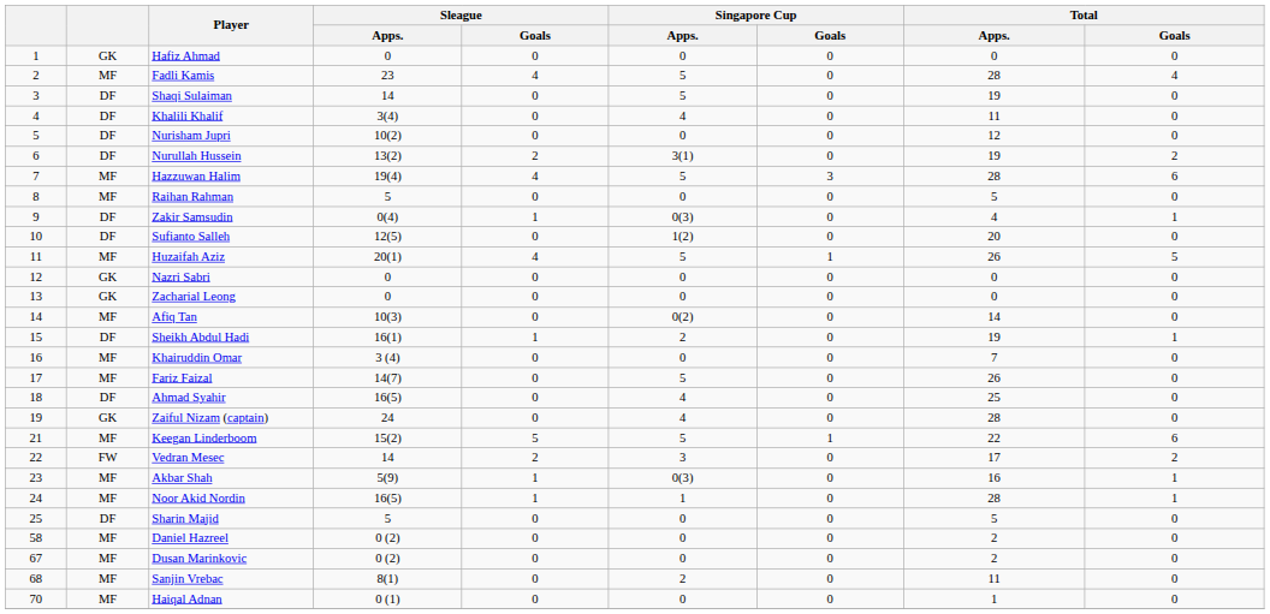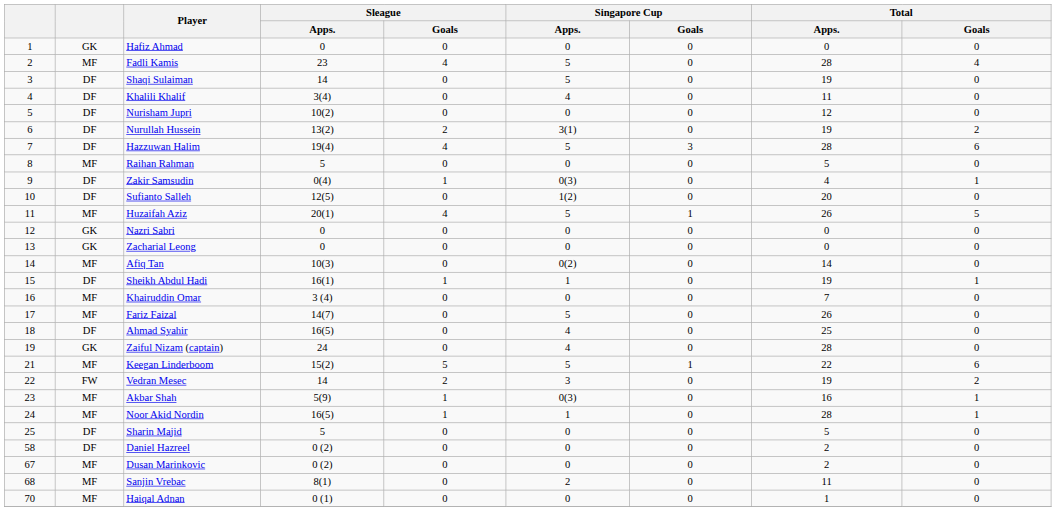 <table class="wikitable" style="text-align:center; font-size:100%; width:80%;">
 <tr>
 <th rowspan=2></th>
 <th rowspan=2></th>
 <th rowspan=2 width="200">Player</th>
 <th colspan=2 width="105">Sleague</th>
 <th colspan=2 width="105">Singapore Cup</th>
 <th colspan=2 width="130">Total</th>
 </tr>
 <tr>
 <th>Apps.</th>
 <th>Goals</th>
 <th>Apps.</th>
 <th>Goals</th>
 <th>Apps.</th>
 <th>Goals</th>
 </tr>
 <tr>
 <td>1</td>
 <td>GK</td>
 <td align="left"><a href='#'>Hafiz Ahmad</a></td>
 <td>0</td>
 <td>0</td>
 <td>0</td>
 <td>0</td>
 <td>0</td>
 <td>0</td>
 </tr>
 <tr>
 <td>2</td>
 <td>MF</td>
 <td align="left"><a href='#'>Fadli Kamis</a></td>
 <td>23</td>
 <td>4</td>
 <td>5</td>
 <td>0</td>
 <td>28</td>
 <td>4</td>
 </tr>
 <tr>
 <td>3</td>
 <td>DF</td>
 <td align="left"><a href='#'>Shaqi Sulaiman</a></td>
 <td>14</td>
 <td>0</td>
 <td>5</td>
 <td>0</td>
 <td>19</td>
 <td>0</td>
 </tr>
 <tr>
 <td>4</td>
 <td>DF</td>
 <td align="left"><a href='#'>Khalili Khalif</a></td>
 <td>3(4)</td>
 <td>0</td>
 <td>4</td>
 <td>0</td>
 <td>11</td>
 <td>0</td>
 </tr>
 <tr>
 <td>5</td>
 <td>DF</td>
 <td align="left"><a href='#'>Nurisham Jupri</a></td>
 <td>10(2)</td>
 <td>0</td>
 <td>0</td>
 <td>0</td>
 <td>12</td>
 <td>0</td>
 </tr>
 <tr>
 <td>6</td>
 <td>DF</td>
 <td align="left"><a href='#'>Nurullah Hussein</a></td>
 <td>13(2)</td>
 <td>2</td>
 <td>3(1)</td>
 <td>0</td>
 <td>19</td>
 <td>2</td>
 </tr>
 <tr>
 <td>7</td>
-<td>MF</td>
+<td>DF</td>
 <td align="left"><a href='#'>Hazzuwan Halim</a></td>
 <td>19(4)</td>
 <td>4</td>
 <td>5</td>
 <td>3</td>
 <td>28</td>
 <td>6</td>
 </tr>
 <tr>
 <td>8</td>
 <td>MF</td>
 <td align="left"><a href='#'>Raihan Rahman</a></td>
 <td>5</td>
 <td>0</td>
 <td>0</td>
 <td>0</td>
 <td>5</td>
 <td>0</td>
 </tr>
 <tr>
 <td>9</td>
 <td>DF</td>
 <td align="left"><a href='#'>Zakir Samsudin</a></td>
 <td>0(4)</td>
 <td>1</td>
 <td>0(3)</td>
 <td>0</td>
 <td>4</td>
 <td>1</td>
 </tr>
 <tr>
 <td>10</td>
 <td>DF</td>
 <td align="left"><a href='#'>Sufianto Salleh</a></td>
 <td>12(5)</td>
 <td>0</td>
 <td>1(2)</td>
 <td>0</td>
 <td>20</td>
 <td>0</td>
 </tr>
 <tr>
 <td>11</td>
 <td>MF</td>
 <td align="left"><a href='#'>Huzaifah Aziz</a></td>
 <td>20(1)</td>
 <td>4</td>
 <td>5</td>
 <td>1</td>
 <td>26</td>
 <td>5</td>
 </tr>
 <tr>
 <td>12</td>
 <td>GK</td>
 <td align="left"><a href='#'>Nazri Sabri</a></td>
 <td>0</td>
 <td>0</td>
 <td>0</td>
 <td>0</td>
 <td>0</td>
 <td>0</td>
 </tr>
 <tr>
 <td>13</td>
 <td>GK</td>
 <td align="left"><a href='#'>Zacharial Leong</a></td>
 <td>0</td>
 <td>0</td>
 <td>0</td>
 <td>0</td>
 <td>0</td>
 <td>0</td>
 </tr>
 <tr>
 <td>14</td>
 <td>MF</td>
 <td align="left"><a href='#'>Afiq Tan</a></td>
 <td>10(3)</td>
 <td>0</td>
 <td>0(2)</td>
 <td>0</td>
 <td>14</td>
 <td>0</td>
 </tr>
 <tr>
 <td>15</td>
 <td>DF</td>
 <td align="left"><a href='#'>Sheikh Abdul Hadi</a></td>
 <td>16(1)</td>
 <td>1</td>
-<td>2</td>
+<td>1</td>
 <td>0</td>
 <td>19</td>
 <td>1</td>
 </tr>
 <tr>
 <td>16</td>
 <td>MF</td>
 <td align="left"><a href='#'>Khairuddin Omar</a></td>
 <td>3 (4)</td>
 <td>0</td>
 <td>0</td>
 <td>0</td>
 <td>7</td>
 <td>0</td>
 </tr>
 <tr>
 <td>17</td>
 <td>MF</td>
 <td align="left"><a href='#'>Fariz Faizal</a></td>
 <td>14(7)</td>
 <td>0</td>
 <td>5</td>
 <td>0</td>
 <td>26</td>
 <td>0</td>
 </tr>
 <tr>
 <td>18</td>
 <td>DF</td>
 <td align="left"><a href='#'>Ahmad Syahir</a></td>
 <td>16(5)</td>
 <td>0</td>
 <td>4</td>
 <td>0</td>
 <td>25</td>
 <td>0</td>
 </tr>
 <tr>
 <td>19</td>
 <td>GK</td>
 <td align="left"><a href='#'>Zaiful Nizam</a> (<a href='#'>captain</a>)</td>
 <td>24</td>
 <td>0</td>
 <td>4</td>
 <td>0</td>
 <td>28</td>
 <td>0</td>
 </tr>
 <tr>
 <td>21</td>
 <td>MF</td>
 <td align="left"> <a href='#'>Keegan Linderboom</a></td>
 <td>15(2)</td>
 <td>5</td>
 <td>5</td>
 <td>1</td>
 <td>22</td>
 <td>6</td>
 </tr>
 <tr>
 <td>22</td>
 <td>FW</td>
 <td align="left"> <a href='#'>Vedran Mesec</a></td>
 <td>14</td>
 <td>2</td>
 <td>3</td>
 <td>0</td>
-<td>17</td>
+<td>19</td>
 <td>2</td>
 </tr>
 <tr>
 <td>23</td>
 <td>MF</td>
 <td align="left"><a href='#'>Akbar Shah</a></td>
 <td>5(9)</td>
 <td>1</td>
 <td>0(3)</td>
 <td>0</td>
 <td>16</td>
 <td>1</td>
 </tr>
 <tr>
 <td>24</td>
 <td>MF</td>
 <td align="left"><a href='#'>Noor Akid Nordin</a></td>
 <td>16(5)</td>
 <td>1</td>
 <td>1</td>
 <td>0</td>
 <td>28</td>
 <td>1</td>
 </tr>
 <tr>
 <td>25</td>
 <td>DF</td>
 <td align="left"><a href='#'>Sharin Majid</a></td>
 <td>5</td>
 <td>0</td>
 <td>0</td>
 <td>0</td>
 <td>5</td>
 <td>0</td>
 </tr>
 <tr>
 <td>58</td>
-<td>MF</td>
+<td>DF</td>
 <td align="left"><a href='#'>Daniel Hazreel</a></td>
 <td>0 (2)</td>
 <td>0</td>
 <td>0</td>
 <td>0</td>
 <td>2</td>
 <td>0</td>
 </tr>
 <tr>
 <td>67</td>
 <td>MF</td>
 <td align="left"> <a href='#'>Dusan Marinkovic</a></td>
 <td>0 (2)</td>
 <td>0</td>
 <td>0</td>
 <td>0</td>
 <td>2</td>
 <td>0</td>
 </tr>
 <tr>
 <td>68</td>
 <td>MF</td>
 <td align="left"> <a href='#'>Sanjin Vrebac</a></td>
 <td>8(1)</td>
 <td>0</td>
 <td>2</td>
 <td>0</td>
 <td>11</td>
 <td>0</td>
 </tr>
 <tr>
 <td>70</td>
 <td>MF</td>
 <td align="left"><a href='#'>Haiqal Adnan</a></td>
 <td>0 (1)</td>
 <td>0</td>
 <td>0</td>
 <td>0</td>
 <td>1</td>
 <td>0</td>
 </tr>
 <tr>
 </tr>
 </table>
